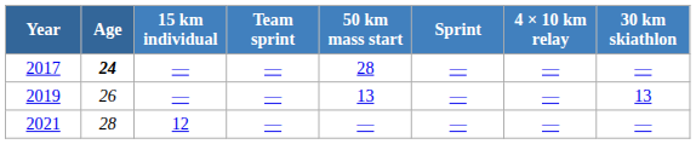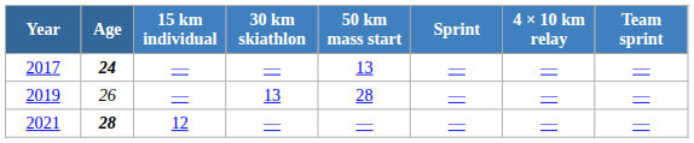 <table class="wikitable" style="font-size:95%; text-align:center; border:grey solid 1px; border-collapse:collapse; background:#ffffff;">
 <tr>
 <th style="background-color:#369; color:white; width:60px;"> Year </th>
 <th style="background-color:#369; color:white; width:40px;"> Age </th>
 <th style="background-color:#4180be; color:white; width:75px;"> 15 km <br> individual </th>
-<th style="background-color:#4180be; color:white; width:75px;"> Team <br> sprint </th>
+<th style="background-color:#4180be; color:white; width:75px;"> 30 km <br> skiathlon </th>
 <th style="background-color:#4180be; color:white; width:75px;"> 50 km <br> mass start </th>
 <th style="background-color:#4180be; color:white; width:75px;"> Sprint </th>
 <th style="background-color:#4180be; color:white; width:75px;"> 4 × 10 km <br> relay </th>
-<th style="background-color:#4180be; color:white; width:75px;"> 30 km <br> skiathlon </th>
+<th style="background-color:#4180be; color:white; width:75px;"> Team <br> sprint </th>
 </tr>
 <tr>
 <td><a href='#'>2017</a></td>
 <td><strong><em>24</em></strong></td>
 <td><a href='#'>—</a></td>
 <td><a href='#'>—</a></td>
-<td><a href='#'>28</a></td>
+<td><a href='#'>13</a></td>
 <td><a href='#'>—</a></td>
 <td><a href='#'>—</a></td>
 <td><a href='#'>—</a></td>
 </tr>
 <tr>
 <td><a href='#'>2019</a></td>
 <td><em>26</em></td>
 <td><a href='#'>—</a></td>
-<td><a href='#'>—</a></td>
 <td><a href='#'>13</a></td>
+<td><a href='#'>28</a></td>
 <td><a href='#'>—</a></td>
 <td><a href='#'>—</a></td>
-<td><a href='#'>13</a></td>
+<td><a href='#'>—</a></td>
 </tr>
 <tr>
 <td><a href='#'>2021</a></td>
-<td><em>28</em></td>
+<td><strong><em>28</em></strong></td>
 <td><a href='#'>12</a></td>
 <td><a href='#'>—</a></td>
 <td><a href='#'>—</a></td>
 <td><a href='#'>—</a></td>
 <td><a href='#'>—</a></td>
 <td><a href='#'>—</a></td>
 </tr>
 </table>
